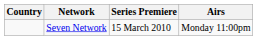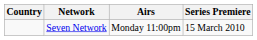 <table class="wikitable">
 <tr>
 <th>Country</th>
 <th>Network</th>
+<th>Airs</th>
 <th>Series Premiere</th>
-<th>Airs</th>
 </tr>
 <tr>
 <td></td>
 <td><a href='#'>Seven Network</a></td>
+<td>Monday 11:00pm</td>
 <td>15 March 2010</td>
-<td>Monday 11:00pm</td>
 </tr>
 </table>
